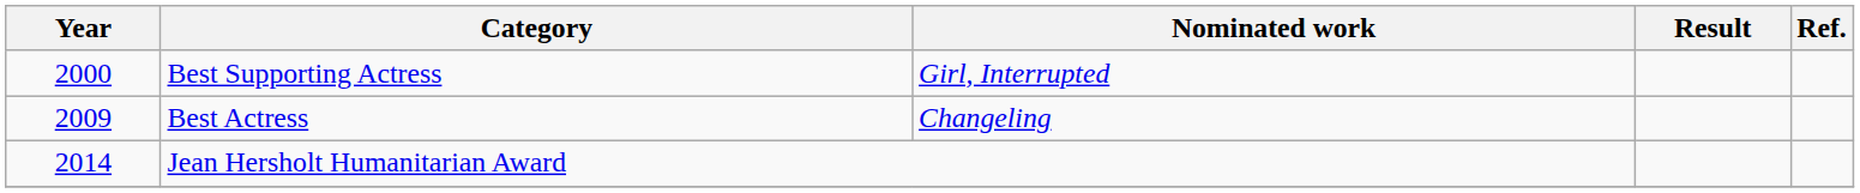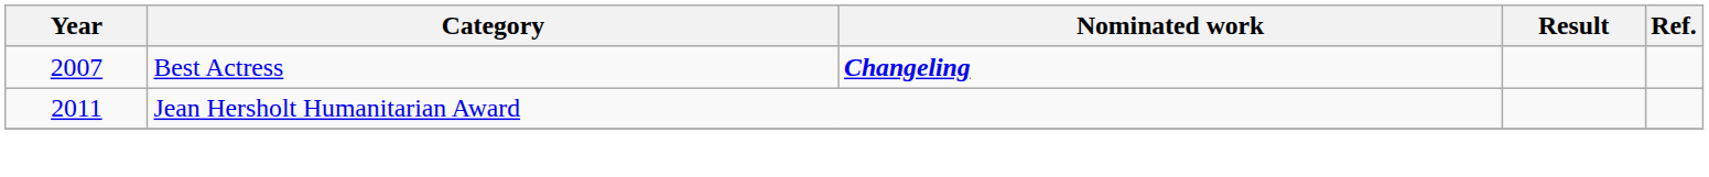 <table class=wikitable>
 <tr>
 <th scope="col" style="width:5em;">Year</th>
 <th scope="col" style="width:26em;">Category</th>
 <th scope="col" style="width:25em;">Nominated work</th>
 <th scope="col" style="width:5em;">Result</th>
 <th>Ref.</th>
 </tr>
 <tr>
-<td style="text-align:center;"><a href='#'>2000</a></td>
-<td><a href='#'>Best Supporting Actress</a></td>
-<td><em><a href='#'>Girl, Interrupted</a></em></td>
+<td style="text-align:center;"><a href='#'>2007</a></td>
+<td><a href='#'>Best Actress</a></td>
+<td><strong><em><a href='#'>Changeling</a></em></strong></td>
 <td></td>
 <td align="center"></td>
 </tr>
 <tr>
-<td style="text-align:center;"><a href='#'>2009</a></td>
-<td><a href='#'>Best Actress</a></td>
-<td><em><a href='#'>Changeling</a></em></td>
-<td></td>
-<td align="center"></td>
-</tr>
-<tr>
-<td style="text-align:center;"><a href='#'>2014</a></td>
+<td style="text-align:center;"><a href='#'>2011</a></td>
 <td colspan=2><a href='#'>Jean Hersholt Humanitarian Award</a></td>
 <td></td>
 <td align="center"></td>
 </tr>
 <tr>
 </tr>
 </table>
